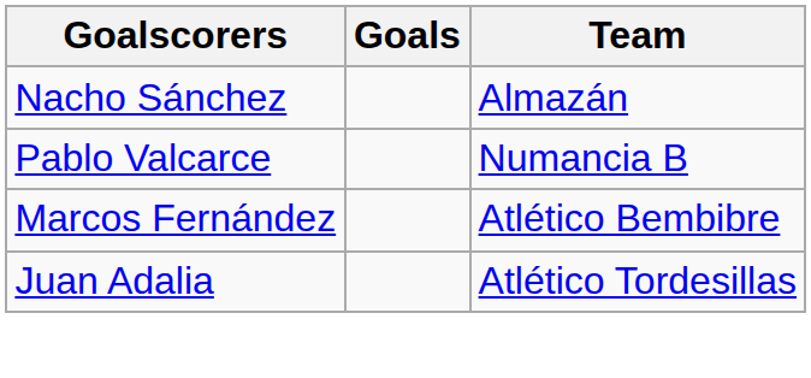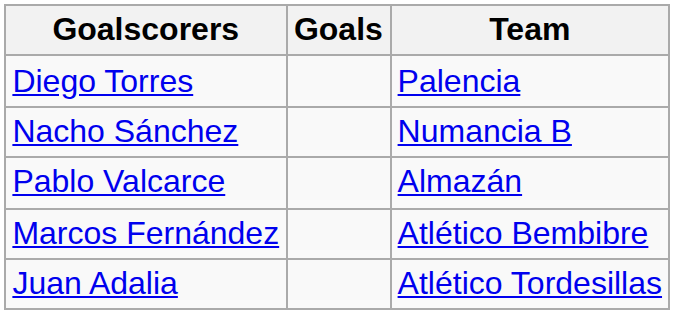 <table class="wikitable sortable" class="wikitable">
 <tr style="background:#ccc; text-align:center;">
 <th>Goalscorers</th>
 <th>Goals</th>
 <th>Team</th>
 </tr>
 <tr>
+<td> <a href='#'>Diego Torres</a></td>
+<td></td>
+<td><a href='#'>Palencia</a></td>
+</tr>
+<tr>
 <td> <a href='#'>Nacho Sánchez</a></td>
 <td></td>
-<td><a href='#'>Almazán</a></td>
+<td><a href='#'>Numancia B</a></td>
 </tr>
 <tr>
 <td> <a href='#'>Pablo Valcarce</a></td>
 <td></td>
-<td><a href='#'>Numancia B</a></td>
+<td><a href='#'>Almazán</a></td>
 </tr>
 <tr>
 <td> <a href='#'>Marcos Fernández</a></td>
 <td></td>
 <td><a href='#'>Atlético Bembibre</a></td>
 </tr>
 <tr>
 <td> <a href='#'>Juan Adalia</a></td>
 <td></td>
 <td><a href='#'>Atlético Tordesillas</a></td>
 </tr>
 </table>
